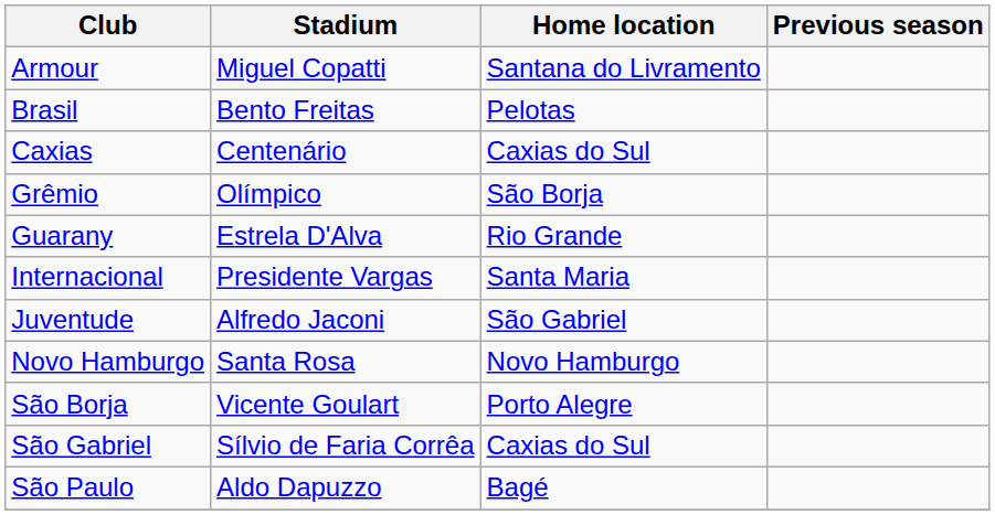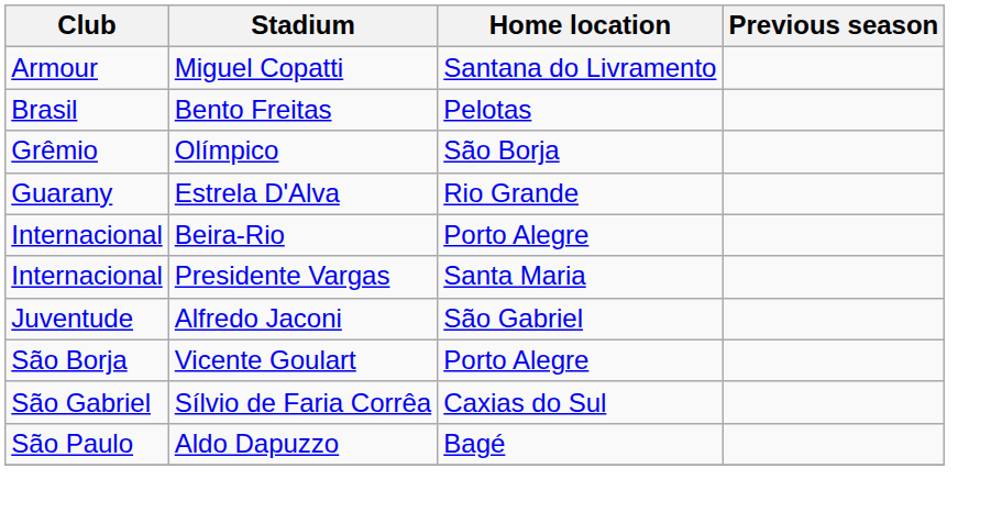 <table class="wikitable sortable">
 <tr>
 <th>Club</th>
 <th>Stadium</th>
 <th>Home location</th>
 <th>Previous season</th>
 </tr>
 <tr>
 <td><a href='#'>Armour</a></td>
 <td><a href='#'>Miguel Copatti</a></td>
 <td><a href='#'>Santana do Livramento</a></td>
 <td></td>
 </tr>
 <tr>
 <td><a href='#'>Brasil</a></td>
 <td><a href='#'>Bento Freitas</a></td>
 <td><a href='#'>Pelotas</a></td>
 <td></td>
 </tr>
 <tr>
-<td><a href='#'>Caxias</a></td>
-<td><a href='#'>Centenário</a></td>
-<td><a href='#'>Caxias do Sul</a></td>
-<td></td>
-</tr>
-<tr>
 <td><a href='#'>Grêmio</a></td>
 <td><a href='#'>Olímpico</a></td>
 <td><a href='#'>São Borja</a></td>
 <td></td>
 </tr>
 <tr>
 <td><a href='#'>Guarany</a></td>
 <td><a href='#'>Estrela D'Alva</a></td>
 <td><a href='#'>Rio Grande</a></td>
 <td></td>
 </tr>
 <tr>
 <td><a href='#'>Internacional</a></td>
+<td><a href='#'>Beira-Rio</a></td>
+<td><a href='#'>Porto Alegre</a></td>
+<td></td>
+</tr>
+<tr>
+<td><a href='#'>Internacional</a></td>
 <td><a href='#'>Presidente Vargas</a></td>
 <td><a href='#'>Santa Maria</a></td>
 <td></td>
 </tr>
 <tr>
 <td><a href='#'>Juventude</a></td>
 <td><a href='#'>Alfredo Jaconi</a></td>
 <td><a href='#'>São Gabriel</a></td>
-<td></td>
-</tr>
-<tr>
-<td><a href='#'>Novo Hamburgo</a></td>
-<td><a href='#'>Santa Rosa</a></td>
-<td><a href='#'>Novo Hamburgo</a></td>
 <td></td>
 </tr>
 <tr>
 <td><a href='#'>São Borja</a></td>
 <td><a href='#'>Vicente Goulart</a></td>
 <td><a href='#'>Porto Alegre</a></td>
 <td></td>
 </tr>
 <tr>
 <td><a href='#'>São Gabriel</a></td>
 <td><a href='#'>Sílvio de Faria Corrêa</a></td>
 <td><a href='#'>Caxias do Sul</a></td>
 <td></td>
 </tr>
 <tr>
 <td><a href='#'>São Paulo</a></td>
 <td><a href='#'>Aldo Dapuzzo</a></td>
 <td><a href='#'>Bagé</a></td>
 <td></td>
 </tr>
 <tr>
 </tr>
 </table>
